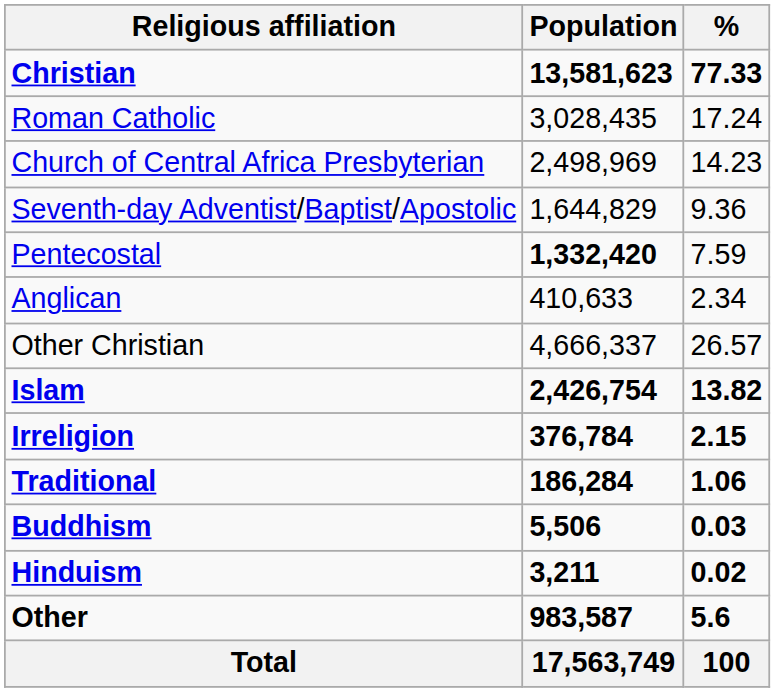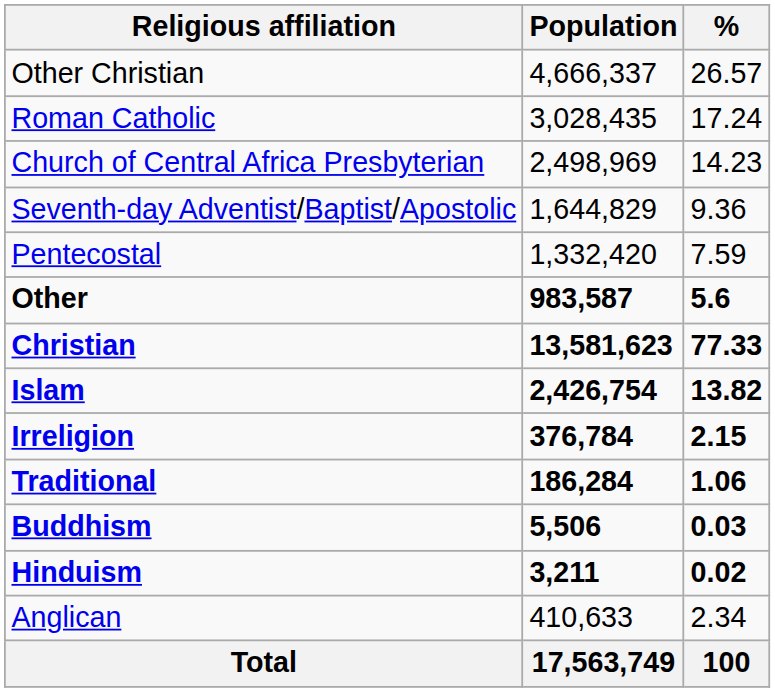 <table class=wikitable style="text-align:left;">
 <tr>
 <th>Religious affiliation</th>
 <th>Population</th>
 <th>%</th>
 </tr>
 <tr>
-<td><strong><a href='#'>Christian</a></strong></td>
-<td><strong>13,581,623</strong></td>
-<td><strong>77.33</strong></td>
+<td>Other Christian</td>
+<td>4,666,337</td>
+<td>26.57</td>
 </tr>
 <tr>
 <td><a href='#'>Roman Catholic</a></td>
 <td>3,028,435</td>
 <td>17.24</td>
 </tr>
 <tr>
 <td><a href='#'>Church of Central Africa Presbyterian</a></td>
 <td>2,498,969</td>
 <td>14.23</td>
 </tr>
 <tr>
 <td><a href='#'>Seventh-day Adventist</a>/<a href='#'>Baptist</a>/<a href='#'>Apostolic</a></td>
 <td>1,644,829</td>
 <td>9.36</td>
 </tr>
 <tr>
 <td><a href='#'>Pentecostal</a></td>
-<td><strong>1,332,420</strong></td>
+<td>1,332,420</td>
 <td>7.59</td>
 </tr>
 <tr>
-<td><a href='#'>Anglican</a></td>
-<td>410,633</td>
-<td>2.34</td>
+<td><strong>Other</strong></td>
+<td><strong>983,587</strong></td>
+<td><strong>5.6</strong></td>
 </tr>
 <tr>
-<td>Other Christian</td>
-<td>4,666,337</td>
-<td>26.57</td>
+<td><strong><a href='#'>Christian</a></strong></td>
+<td><strong>13,581,623</strong></td>
+<td><strong>77.33</strong></td>
 </tr>
 <tr>
 <td><strong><a href='#'>Islam</a></strong></td>
 <td><strong>2,426,754</strong></td>
 <td><strong>13.82</strong></td>
 </tr>
 <tr>
 <td><strong><a href='#'>Irreligion</a></strong></td>
 <td><strong>376,784</strong></td>
 <td><strong>2.15</strong></td>
 </tr>
 <tr>
 <td><strong><a href='#'>Traditional</a></strong></td>
 <td><strong>186,284</strong></td>
 <td><strong>1.06</strong></td>
 </tr>
 <tr>
 <td><strong><a href='#'>Buddhism</a></strong></td>
 <td><strong>5,506</strong></td>
 <td><strong>0.03</strong></td>
 </tr>
 <tr>
 <td><strong><a href='#'>Hinduism</a></strong></td>
 <td><strong>3,211</strong></td>
 <td><strong>0.02</strong></td>
 </tr>
 <tr>
-<td><strong>Other</strong></td>
-<td><strong>983,587</strong></td>
-<td><strong>5.6</strong></td>
+<td><a href='#'>Anglican</a></td>
+<td>410,633</td>
+<td>2.34</td>
 </tr>
 <tr>
 <th>Total</th>
 <th>17,563,749</th>
 <th>100</th>
 </tr>
 </table>
